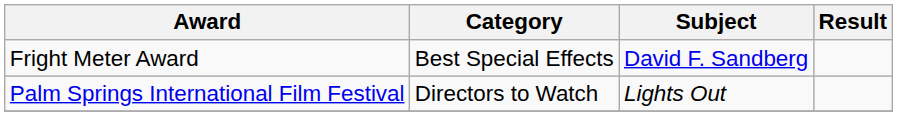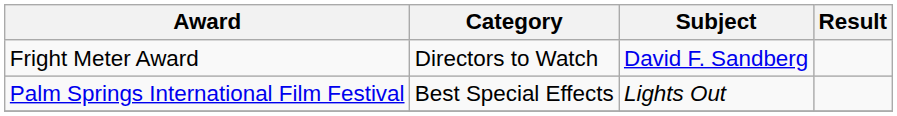 <table class="wikitable">
 <tr>
 <th>Award</th>
 <th>Category</th>
 <th>Subject</th>
 <th>Result</th>
 </tr>
 <tr>
 <td>Fright Meter Award</td>
-<td>Best Special Effects</td>
+<td>Directors to Watch</td>
 <td><a href='#'>David F. Sandberg</a></td>
 <td></td>
 </tr>
 <tr>
 <td><a href='#'>Palm Springs International Film Festival</a></td>
-<td>Directors to Watch</td>
+<td>Best Special Effects</td>
 <td><em>Lights Out</em></td>
 <td></td>
 </tr>
 <tr>
 </tr>
 </table>
